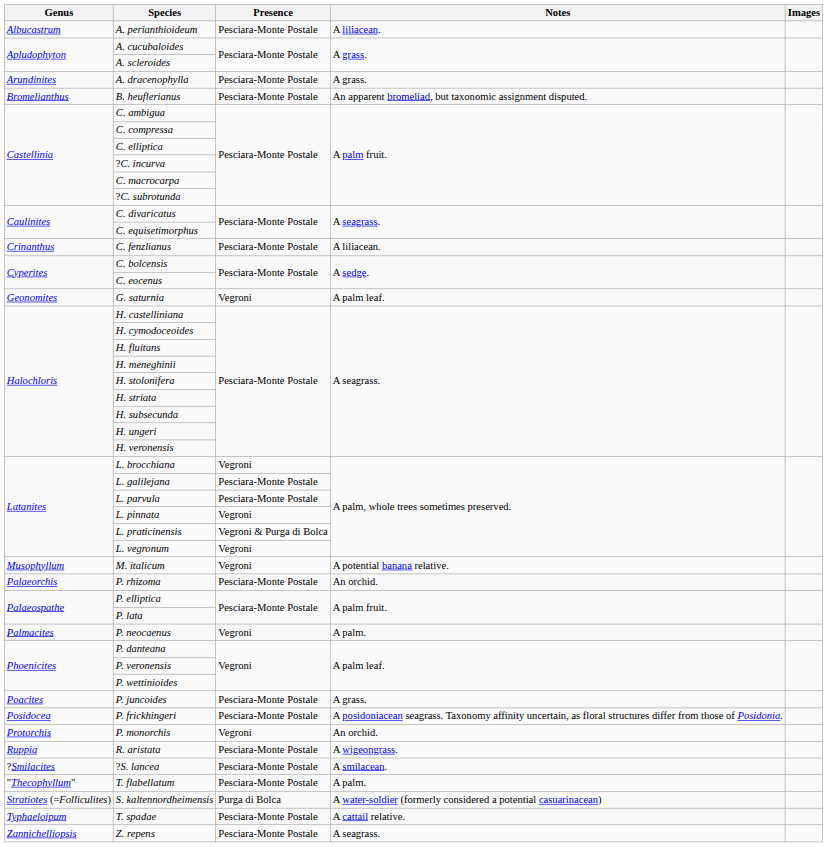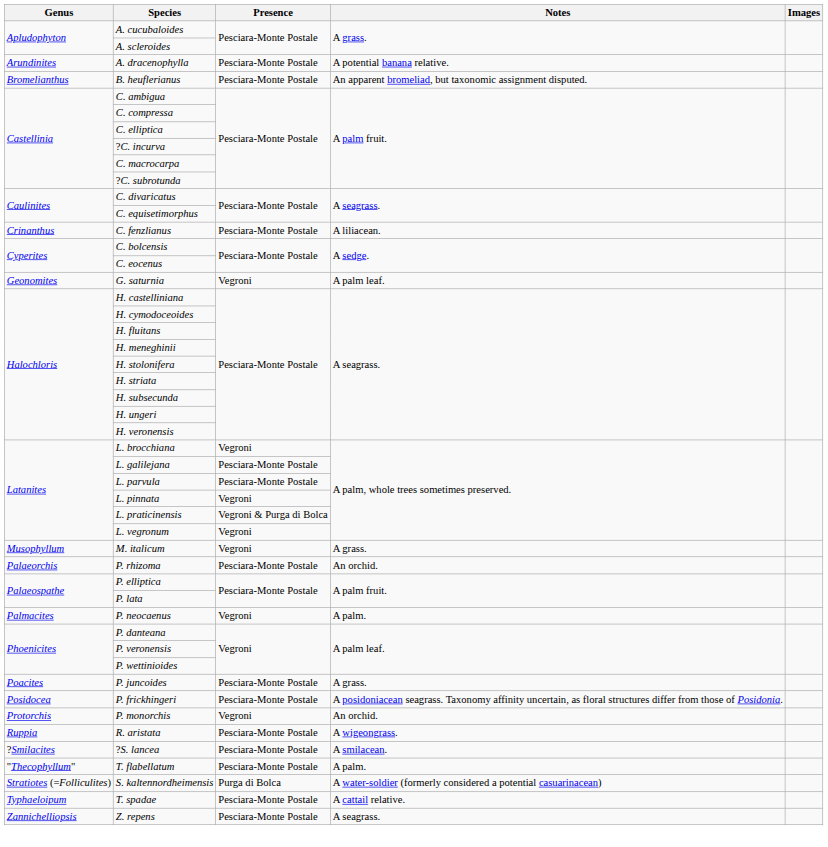 <table class="wikitable" align="center">
 <tr>
 <th>Genus</th>
 <th>Species</th>
 <th>Presence</th>
 <th>Notes</th>
 <th>Images</th>
-</tr>
-<tr>
-<td><em><a href='#'>Albucastrum</a></em></td>
-<td><em>A. perianthioideum</em></td>
-<td>Pesciara-Monte Postale</td>
-<td>A <a href='#'>liliacean</a>.</td>
-<td></td>
 </tr>
 <tr>
 <td rowspan="2"><em><a href='#'>Apludophyton</a></em></td>
 <td><em>A. cucubaloides</em></td>
 <td rowspan="2">Pesciara-Monte Postale</td>
 <td rowspan="2">A <a href='#'>grass</a>.</td>
 <td rowspan="2"></td>
 </tr>
 <tr>
 <td><em>A. scleroides</em></td>
 </tr>
 <tr>
 <td><em><a href='#'>Arundinites</a></em></td>
 <td><em>A. dracenophylla</em></td>
 <td>Pesciara-Monte Postale</td>
-<td>A grass.</td>
+<td>A potential <a href='#'>banana</a> relative.</td>
 <td></td>
 </tr>
 <tr>
 <td><em><a href='#'>Bromelianthus</a></em></td>
 <td><em>B. heuflerianus</em></td>
 <td>Pesciara-Monte Postale</td>
 <td>An apparent <a href='#'>bromeliad</a>, but taxonomic assignment disputed.</td>
 <td></td>
 </tr>
 <tr>
 <td rowspan="6"><em><a href='#'>Castellinia</a></em></td>
 <td><em>C. ambigua</em></td>
 <td rowspan="6">Pesciara-Monte Postale</td>
 <td rowspan="6">A <a href='#'>palm</a> fruit.</td>
 <td rowspan="6"></td>
 </tr>
 <tr>
 <td><em>C. compressa</em></td>
 </tr>
 <tr>
 <td><em>C. elliptica</em></td>
 </tr>
 <tr>
 <td>?<em>C. incurva</em></td>
 </tr>
 <tr>
 <td><em>C. macrocarpa</em></td>
 </tr>
 <tr>
 <td>?<em>C. subrotunda</em></td>
 </tr>
 <tr>
 <td rowspan="2"><em><a href='#'>Caulinites</a></em></td>
 <td><em>C. divaricatus</em></td>
 <td rowspan="2">Pesciara-Monte Postale</td>
 <td rowspan="2">A <a href='#'>seagrass</a>.</td>
 <td rowspan="2"></td>
 </tr>
 <tr>
 <td><em>C. equisetimorphus</em></td>
 </tr>
 <tr>
 <td><em><a href='#'>Crinanthus</a></em></td>
 <td><em>C. fenzlianus</em></td>
 <td>Pesciara-Monte Postale</td>
 <td>A liliacean.</td>
 <td></td>
 </tr>
 <tr>
 <td rowspan="2"><em><a href='#'>Cyperites</a></em></td>
 <td><em>C. bolcensis</em></td>
 <td rowspan="2">Pesciara-Monte Postale</td>
 <td rowspan="2">A <a href='#'>sedge</a>.</td>
 <td rowspan="2"></td>
 </tr>
 <tr>
 <td><em>C. eocenus</em></td>
 </tr>
 <tr>
 <td><em><a href='#'>Geonomites</a></em></td>
 <td><em>G. saturnia</em></td>
 <td>Vegroni</td>
 <td>A palm leaf.</td>
 <td></td>
 </tr>
 <tr>
 <td rowspan="9"><em><a href='#'>Halochloris</a></em></td>
 <td><em>H. castelliniana</em></td>
 <td rowspan="9">Pesciara-Monte Postale</td>
 <td rowspan="9">A seagrass.</td>
 <td rowspan="9"></td>
 </tr>
 <tr>
 <td><em>H. cymodoceoides</em></td>
 </tr>
 <tr>
 <td><em>H. fluitans</em></td>
 </tr>
 <tr>
 <td><em>H. meneghinii</em></td>
 </tr>
 <tr>
 <td><em>H. stolonifera</em></td>
 </tr>
 <tr>
 <td><em>H. striata</em></td>
 </tr>
 <tr>
 <td><em>H. subsecunda</em></td>
 </tr>
 <tr>
 <td><em>H. ungeri</em></td>
 </tr>
 <tr>
 <td><em>H. veronensis</em></td>
 </tr>
 <tr>
 <td rowspan="6"><em><a href='#'>Latanites</a></em></td>
 <td><em>L. brocchiana</em></td>
 <td>Vegroni</td>
 <td rowspan="6">A palm, whole trees sometimes preserved.</td>
 <td rowspan="6"></td>
 </tr>
 <tr>
 <td><em>L. galilejana</em></td>
 <td>Pesciara-Monte Postale</td>
 </tr>
 <tr>
 <td><em>L. parvula</em></td>
 <td>Pesciara-Monte Postale</td>
 </tr>
 <tr>
 <td><em>L. pinnata</em></td>
 <td>Vegroni</td>
 </tr>
 <tr>
 <td><em>L. praticinensis</em></td>
 <td>Vegroni & Purga di Bolca</td>
 </tr>
 <tr>
 <td><em>L. vegronum</em></td>
 <td>Vegroni</td>
 </tr>
 <tr>
 <td><em><a href='#'>Musophyllum</a></em></td>
 <td><em>M. italicum</em></td>
 <td>Vegroni</td>
-<td>A potential <a href='#'>banana</a> relative.</td>
+<td>A grass.</td>
 <td></td>
 </tr>
 <tr>
 <td><em><a href='#'>Palaeorchis</a></em></td>
 <td><em>P. rhizoma</em></td>
 <td>Pesciara-Monte Postale</td>
 <td>An orchid.</td>
 <td></td>
 </tr>
 <tr>
 <td rowspan="2"><em><a href='#'>Palaeospathe</a></em></td>
 <td><em>P. elliptica</em></td>
 <td rowspan="2">Pesciara-Monte Postale</td>
 <td rowspan="2">A palm fruit.</td>
 <td rowspan="2"></td>
 </tr>
 <tr>
 <td><em>P. lata</em></td>
 </tr>
 <tr>
 <td><em><a href='#'>Palmacites</a></em></td>
 <td><em>P. neocaenus</em></td>
 <td>Vegroni</td>
 <td>A palm.</td>
 <td></td>
 </tr>
 <tr>
 <td rowspan="3"><em><a href='#'>Phoenicites</a></em></td>
 <td><em>P. danteana</em></td>
 <td rowspan="3">Vegroni</td>
 <td rowspan="3">A palm leaf.</td>
 <td rowspan="3"></td>
 </tr>
 <tr>
 <td><em>P. veronensis</em></td>
 </tr>
 <tr>
 <td><em>P. wettinioides</em></td>
 </tr>
 <tr>
 <td><em><a href='#'>Poacites</a></em></td>
 <td><em>P. juncoides</em></td>
 <td>Pesciara-Monte Postale</td>
 <td>A grass.</td>
 <td></td>
 </tr>
 <tr>
 <td><em><a href='#'>Posidocea</a></em></td>
 <td><em>P. frickhingeri</em></td>
 <td>Pesciara-Monte Postale</td>
 <td>A <a href='#'>posidoniacean</a> seagrass. Taxonomy affinity uncertain, as floral structures differ from those of <em><a href='#'>Posidonia</a></em>.</td>
 <td></td>
 </tr>
 <tr>
 <td><em><a href='#'>Protorchis</a></em></td>
 <td><em>P. monorchis</em></td>
 <td>Vegroni</td>
 <td>An orchid.</td>
 <td></td>
 </tr>
 <tr>
 <td><em><a href='#'>Ruppia</a></em></td>
 <td><em>R. aristata</em></td>
 <td>Pesciara-Monte Postale</td>
 <td>A <a href='#'>wigeongrass</a>.</td>
 <td></td>
 </tr>
 <tr>
 <td>?<em><a href='#'>Smilacites</a></em></td>
 <td>?<em>S. lancea</em></td>
 <td>Pesciara-Monte Postale</td>
 <td>A <a href='#'>smilacean</a>.</td>
 <td></td>
 </tr>
 <tr>
 <td>"<em><a href='#'>Thecophyllum</a></em>"</td>
 <td><em>T. flabellatum</em></td>
 <td>Pesciara-Monte Postale</td>
 <td>A palm.</td>
 <td></td>
 </tr>
 <tr>
 <td><em><a href='#'>Stratiotes</a></em> (=<em>Folliculites</em>)</td>
 <td><em>S. kaltennordheimensis</em></td>
 <td>Purga di Bolca</td>
 <td>A <a href='#'>water-soldier</a> (formerly considered a potential <a href='#'>casuarinacean</a>)</td>
 <td></td>
 </tr>
 <tr>
 <td><em><a href='#'>Typhaeloipum</a></em></td>
 <td><em>T. spadae</em></td>
 <td>Pesciara-Monte Postale</td>
 <td>A <a href='#'>cattail</a> relative.</td>
 <td></td>
 </tr>
 <tr>
 <td><em><a href='#'>Zannichelliopsis</a></em></td>
 <td><em>Z. repens</em></td>
 <td>Pesciara-Monte Postale</td>
 <td>A seagrass.</td>
 <td></td>
 </tr>
 </table>
